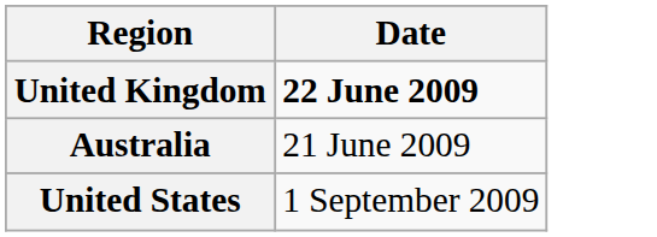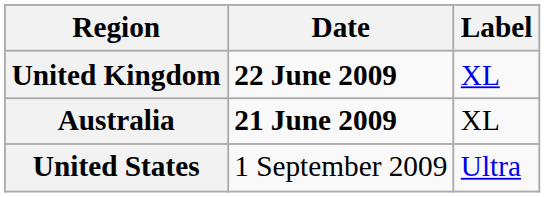 <table class="wikitable plainrowheaders">
 <tr>
 <th>Region</th>
 <th>Date</th>
+<th>Label</th>
 </tr>
 <tr>
 <th scope="row">United Kingdom</th>
 <td><strong>22 June 2009</strong></td>
+<td><a href='#'>XL</a></td>
 </tr>
 <tr>
 <th scope="row">Australia</th>
-<td>21 June 2009</td>
+<td><strong>21 June 2009</strong></td>
+<td>XL</td>
 </tr>
 <tr>
 <th scope="row">United States</th>
 <td>1 September 2009</td>
+<td><a href='#'>Ultra</a></td>
 </tr>
 </table>
